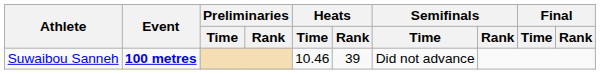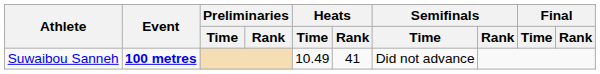 <table class=wikitable style="font-size:90%;">
 <tr>
 <th rowspan="2">Athlete</th>
 <th rowspan="2">Event</th>
 <th colspan="2">Preliminaries</th>
 <th colspan="2">Heats</th>
 <th colspan="2">Semifinals</th>
 <th colspan="2">Final</th>
 </tr>
 <tr>
 <th>Time</th>
 <th>Rank</th>
 <th>Time</th>
 <th>Rank</th>
 <th>Time</th>
 <th>Rank</th>
 <th>Time</th>
 <th>Rank</th>
 </tr>
 <tr style="border-top: single;">
 <td><a href='#'>Suwaibou Sanneh</a></td>
 <td><strong><a href='#'>100 metres</a></strong></td>
 <td colspan=2 bgcolor="wheat"></td>
-<td align=center>10.46</td>
-<td align=center>39</td>
+<td align=center>10.49</td>
+<td align=center>41</td>
 <td align=2 align=center>Did not advance</td>
 </tr>
 </table>
